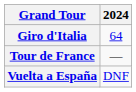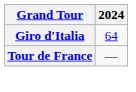 <table class="wikitable plainrowheaders">
 <tr>
 <th scope="col"><a href='#'>Grand Tour</a></th>
 <th>2024</th>
 </tr>
 <tr style="text-align:center;">
 <th scope="row"> <a href='#'>Giro d'Italia</a></th>
 <td><a href='#'>64</a></td>
 </tr>
 <tr style="text-align:center;">
 <th scope="row"> <a href='#'>Tour de France</a></th>
 <td>—</td>
 </tr>
-<tr style="text-align:center;">
-<th scope="row"> <a href='#'>Vuelta a España</a></th>
-<td><a href='#'>DNF</a></td>
-</tr>
 </table>
